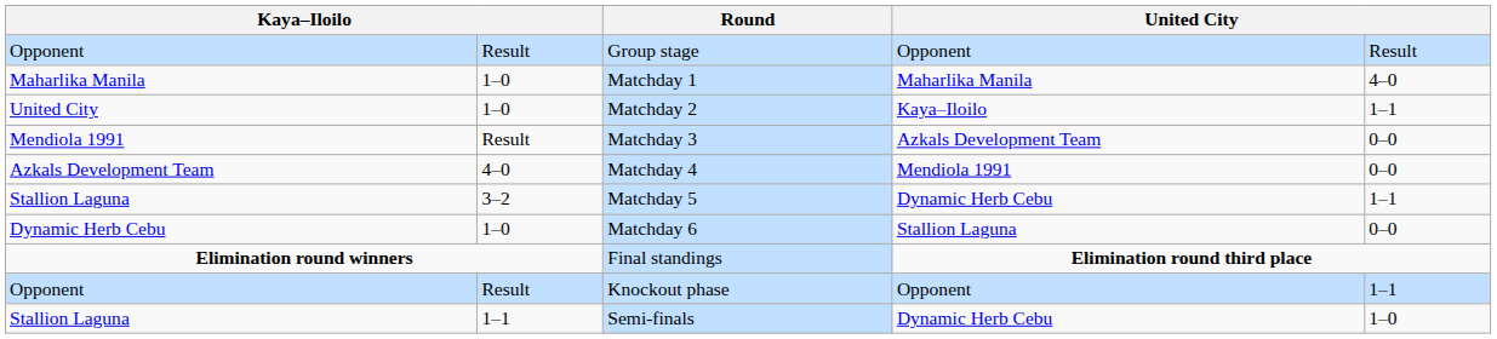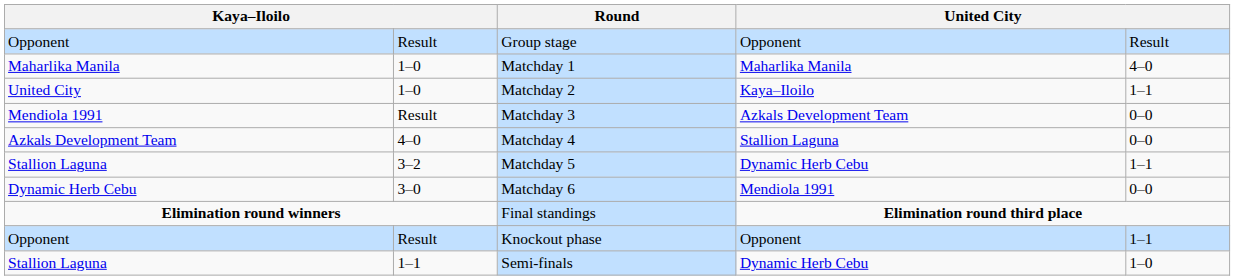 <table class="wikitable" style="text-align: centre;width: 100%">
 <tr>
 <th colspan=2>Kaya–Iloilo</th>
 <th>Round</th>
 <th colspan=2>United City</th>
 </tr>
 <tr bgcolor=#c1e0ff>
 <td>Opponent</td>
 <td>Result</td>
 <td>Group stage</td>
 <td>Opponent</td>
 <td>Result</td>
 </tr>
 <tr>
 <td align=left><a href='#'>Maharlika Manila</a></td>
 <td>1–0</td>
 <td bgcolor=#c1e0ff>Matchday 1</td>
 <td align=left><a href='#'>Maharlika Manila</a></td>
 <td>4–0</td>
 </tr>
 <tr>
 <td align=left><a href='#'>United City</a></td>
 <td>1–0</td>
 <td bgcolor=#c1e0ff>Matchday 2</td>
 <td align=left><a href='#'>Kaya–Iloilo</a></td>
 <td>1–1</td>
 </tr>
 <tr>
 <td align=left><a href='#'>Mendiola 1991</a></td>
 <td>Result</td>
 <td bgcolor=#c1e0ff>Matchday 3</td>
 <td align=left><a href='#'>Azkals Development Team</a></td>
 <td>0–0</td>
 </tr>
 <tr>
 <td align=left><a href='#'>Azkals Development Team</a></td>
 <td>4–0</td>
 <td bgcolor=#c1e0ff>Matchday 4</td>
-<td align=left><a href='#'>Mendiola 1991</a></td>
+<td align=left><a href='#'>Stallion Laguna</a></td>
 <td>0–0</td>
 </tr>
 <tr>
 <td align=left><a href='#'>Stallion Laguna</a></td>
 <td>3–2</td>
 <td bgcolor=#c1e0ff>Matchday 5</td>
 <td align=left><a href='#'>Dynamic Herb Cebu</a></td>
 <td>1–1</td>
 </tr>
 <tr>
 <td align=left><a href='#'>Dynamic Herb Cebu</a></td>
-<td>1–0</td>
+<td>3–0</td>
 <td bgcolor=#c1e0ff>Matchday 6</td>
-<td align=left><a href='#'>Stallion Laguna</a></td>
+<td align=left><a href='#'>Mendiola 1991</a></td>
 <td>0–0</td>
 </tr>
 <tr>
 <td colspan=2 align=center valign=top><strong>Elimination round winners</strong><br></td>
 <td bgcolor=#c1e0ff>Final standings</td>
 <td colspan=2 align=center valign=top><strong>Elimination round third place</strong><br></td>
 </tr>
 <tr bgcolor=#c1e0ff>
 <td>Opponent</td>
 <td>Result</td>
 <td>Knockout phase</td>
 <td>Opponent</td>
 <td>1–1</td>
 </tr>
 <tr>
 <td align=left><a href='#'>Stallion Laguna</a></td>
 <td>1–1</td>
 <td bgcolor=#c1e0ff>Semi-finals</td>
 <td align=left><a href='#'>Dynamic Herb Cebu</a></td>
 <td>1–0</td>
 </tr>
 </table>
